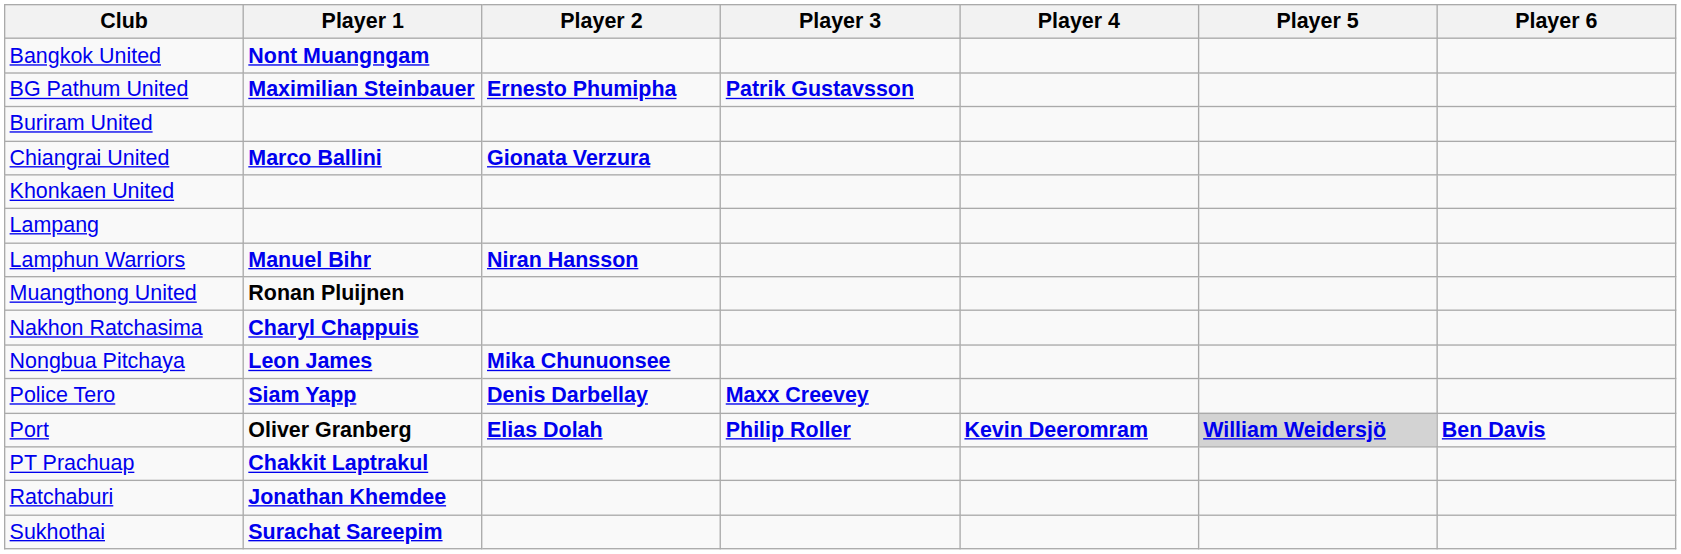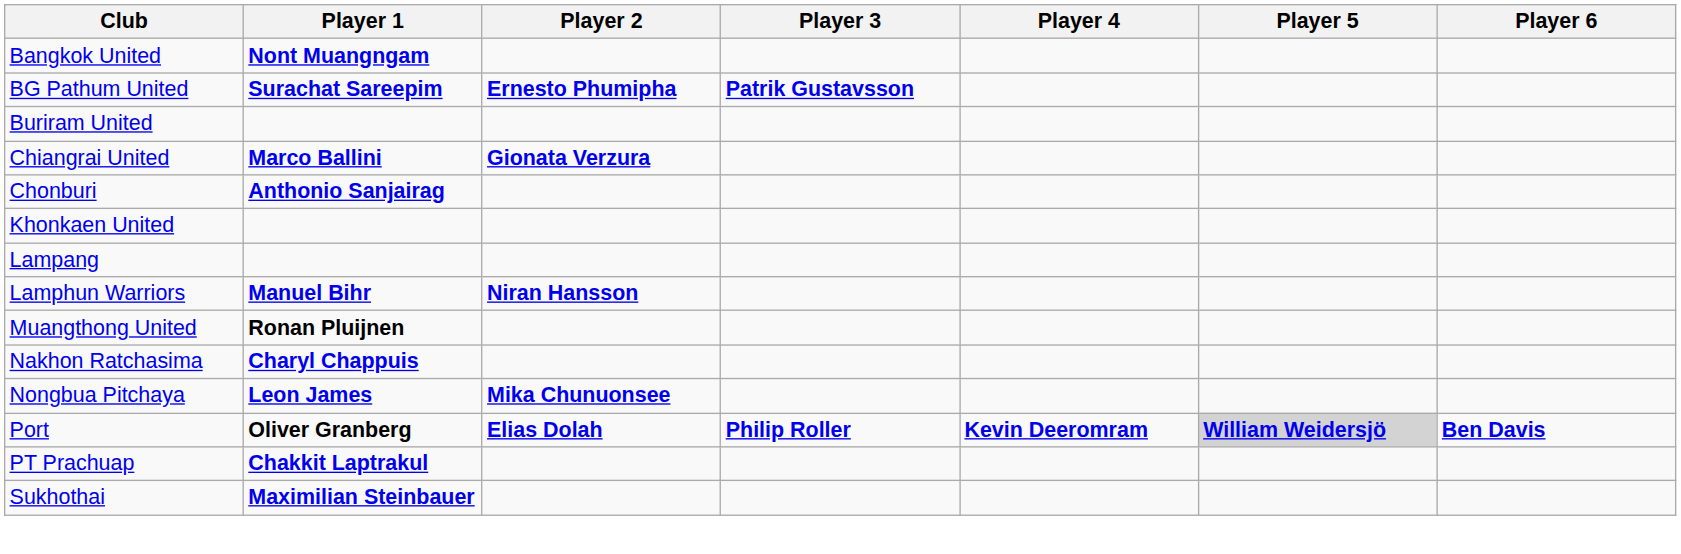 <table class="wikitable">
 <tr>
 <th style="width:12%">Club</th>
 <th style="width:12%">Player 1</th>
 <th style="width:12%">Player 2</th>
 <th style="width:12%">Player 3</th>
 <th style="width:12%">Player 4</th>
 <th style="width:12%">Player 5</th>
 <th style="width:12%">Player 6</th>
 </tr>
 <tr>
 <td><a href='#'>Bangkok United</a></td>
 <td> <strong><a href='#'>Nont Muangngam</a></strong><small></small></td>
 <td></td>
 <td></td>
 <td></td>
 <td></td>
 <td></td>
 </tr>
 <tr>
 <td><a href='#'>BG Pathum United</a></td>
-<td> <strong><a href='#'>Maximilian Steinbauer</a></strong><small></small></td>
+<td> <strong><a href='#'>Surachat Sareepim</a></strong><small></small> <small></small></td>
 <td> <strong><a href='#'>Ernesto Phumipha</a></strong><small></small> <small></small></td>
 <td> <strong><a href='#'>Patrik Gustavsson</a></strong><small></small></td>
 <td></td>
 <td></td>
 <td></td>
 </tr>
 <tr>
 <td><a href='#'>Buriram United</a></td>
 <td></td>
 <td></td>
 <td></td>
 <td></td>
 <td></td>
 <td></td>
 </tr>
 <tr>
 <td><a href='#'>Chiangrai United</a></td>
 <td> <strong><a href='#'>Marco Ballini</a></strong><small></small></td>
 <td> <strong><a href='#'>Gionata Verzura</a></strong><small></small></td>
+<td></td>
+<td></td>
+<td></td>
+<td></td>
+</tr>
+<tr>
+<td><a href='#'>Chonburi</a></td>
+<td> <strong><a href='#'>Anthonio Sanjairag</a></strong><small></small></td>
+<td></td>
 <td></td>
 <td></td>
 <td></td>
 <td></td>
 </tr>
 <tr>
 <td><a href='#'>Khonkaen United</a></td>
 <td></td>
 <td></td>
 <td></td>
 <td></td>
 <td></td>
 <td></td>
 </tr>
 <tr>
 <td><a href='#'>Lampang</a></td>
 <td></td>
 <td></td>
 <td></td>
 <td></td>
 <td></td>
 <td></td>
 </tr>
 <tr>
 <td><a href='#'>Lamphun Warriors</a></td>
 <td> <strong><a href='#'>Manuel Bihr</a></strong><small></small> <small></small></td>
 <td> <strong><a href='#'>Niran Hansson</a></strong><small></small></td>
 <td></td>
 <td></td>
 <td></td>
 <td></td>
 </tr>
 <tr>
 <td><a href='#'>Muangthong United</a></td>
 <td> <strong>Ronan Pluijnen</strong><small></small></td>
 <td></td>
 <td></td>
 <td></td>
 <td></td>
 <td></td>
 </tr>
 <tr>
 <td><a href='#'>Nakhon Ratchasima</a></td>
 <td> <strong><a href='#'>Charyl Chappuis</a></strong><small></small> <small></small></td>
 <td></td>
 <td></td>
 <td></td>
 <td></td>
 <td></td>
 </tr>
 <tr>
 <td><a href='#'>Nongbua Pitchaya</a></td>
 <td> <strong><a href='#'>Leon James</a></strong><small></small></td>
 <td> <strong><a href='#'>Mika Chunuonsee</a></strong><small></small> <small></small></td>
 <td></td>
 <td></td>
 <td></td>
 <td></td>
 </tr>
 <tr>
-<td><a href='#'>Police Tero</a></td>
-<td> <strong><a href='#'>Siam Yapp</a></strong><small></small></td>
-<td> <strong><a href='#'>Denis Darbellay</a></strong><small></small></td>
-<td> <strong><a href='#'>Maxx Creevey</a></strong><small></small></td>
-<td></td>
-<td></td>
-<td></td>
-</tr>
-<tr>
 <td><a href='#'>Port</a></td>
 <td> <strong>Oliver Granberg</strong><small></small></td>
 <td> <strong><a href='#'>Elias Dolah</a></strong><small></small> <small></small></td>
 <td> <strong><a href='#'>Philip Roller</a></strong><small></small> <small></small></td>
 <td> <strong><a href='#'>Kevin Deeromram</a></strong><small></small> <small></small></td>
 <td style="background: lightgrey;"> <strong><a href='#'>William Weidersjö</a></strong><small></small></td>
 <td> <strong><a href='#'>Ben Davis</a></strong><small></small></td>
 </tr>
 <tr>
 <td><a href='#'>PT Prachuap</a></td>
 <td> <strong><a href='#'>Chakkit Laptrakul</a></strong><small></small></td>
 <td></td>
 <td></td>
 <td></td>
 <td></td>
 <td></td>
 </tr>
 <tr>
-<td><a href='#'>Ratchaburi</a></td>
-<td> <strong><a href='#'>Jonathan Khemdee</a></strong></td>
-<td></td>
-<td></td>
-<td></td>
-<td></td>
-<td></td>
-</tr>
-<tr>
 <td><a href='#'>Sukhothai</a></td>
-<td> <strong><a href='#'>Surachat Sareepim</a></strong><small></small> <small></small></td>
+<td> <strong><a href='#'>Maximilian Steinbauer</a></strong><small></small></td>
 <td></td>
 <td></td>
 <td></td>
 <td></td>
 <td></td>
 </tr>
 </table>
